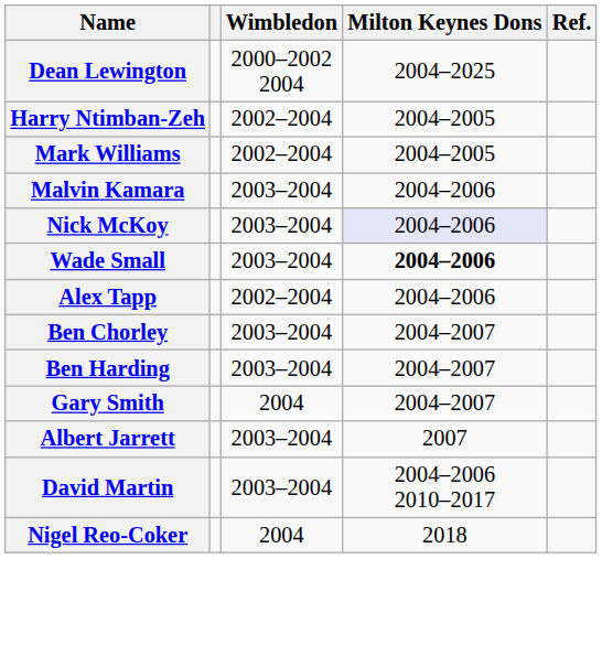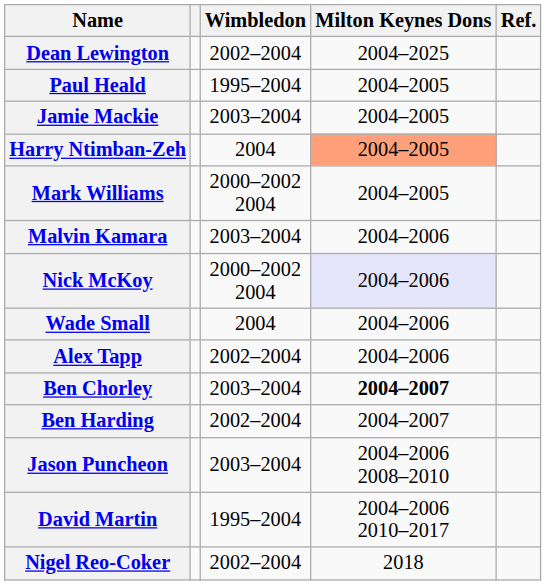 <table class="wikitable plainrowheaders">
 <tr>
 <th scope="col">Name</th>
 <th scope="col"></th>
 <th scope="col">Wimbledon</th>
 <th scope="col">Milton Keynes Dons</th>
 <th scope="col">Ref.</th>
 </tr>
 <tr>
 <th scope="row"> <a href='#'>Dean Lewington</a></th>
 <td></td>
-<td style="text-align:center;">2000–2002<br>2004</td>
+<td style="text-align:center;">2002–2004</td>
 <td style="text-align:center;">2004–2025</td>
+<td style="text-align:center;"></td>
+</tr>
+<tr>
+<th scope="row"> <a href='#'>Paul Heald</a></th>
+<td></td>
+<td style="text-align:center;">1995–2004</td>
+<td style="text-align:center;">2004–2005</td>
+<td style="text-align:center;"></td>
+</tr>
+<tr>
+<th scope="row"> <a href='#'>Jamie Mackie</a></th>
+<td></td>
+<td style="text-align:center;">2003–2004</td>
+<td style="text-align:center;">2004–2005</td>
 <td style="text-align:center;"></td>
 </tr>
 <tr>
 <th scope="row"> <a href='#'>Harry Ntimban-Zeh</a></th>
 <td></td>
-<td style="text-align:center;">2002–2004</td>
-<td style="text-align:center;">2004–2005</td>
+<td style="text-align:center;">2004</td>
+<td style="background: lightsalmon; text-align:center;">2004–2005</td>
 <td style="text-align:center;"></td>
 </tr>
 <tr>
 <th scope="row"> <a href='#'>Mark Williams</a></th>
 <td></td>
-<td style="text-align:center;">2002–2004</td>
+<td style="text-align:center;">2000–2002<br>2004</td>
 <td style="text-align:center;">2004–2005</td>
 <td style="text-align:center;"></td>
 </tr>
 <tr>
 <th scope="row"> <a href='#'>Malvin Kamara</a></th>
 <td></td>
 <td style="text-align:center;">2003–2004</td>
 <td style="text-align:center;">2004–2006</td>
 <td style="text-align:center;"></td>
 </tr>
 <tr>
 <th scope="row"> <a href='#'>Nick McKoy</a></th>
 <td></td>
-<td style="text-align:center;">2003–2004</td>
+<td style="text-align:center;">2000–2002<br>2004</td>
 <td style="background: lavender; text-align:center;">2004–2006</td>
 <td style="text-align:center;"></td>
 </tr>
 <tr>
 <th scope="row"> <a href='#'>Wade Small</a></th>
 <td></td>
-<td style="text-align:center;">2003–2004</td>
-<td style="text-align:center;"><strong>2004–2006</strong></td>
+<td style="text-align:center;">2004</td>
+<td style="text-align:center;">2004–2006</td>
 <td style="text-align:center;"></td>
 </tr>
 <tr>
 <th scope="row"> <a href='#'>Alex Tapp</a></th>
 <td></td>
 <td style="text-align:center;">2002–2004</td>
 <td style="text-align:center;">2004–2006</td>
 <td style="text-align:center;"></td>
 </tr>
 <tr>
 <th scope="row"> <a href='#'>Ben Chorley</a></th>
 <td></td>
 <td style="text-align:center;">2003–2004</td>
-<td style="text-align:center;">2004–2007</td>
+<td style="text-align:center;"><strong>2004–2007</strong></td>
 <td style="text-align:center;"></td>
 </tr>
 <tr>
 <th scope="row"> <a href='#'>Ben Harding</a></th>
 <td></td>
-<td style="text-align:center;">2003–2004</td>
+<td style="text-align:center;">2002–2004</td>
 <td style="text-align:center;">2004–2007</td>
 <td style="text-align:center;"></td>
 </tr>
 <tr>
-<th scope="row"> <a href='#'>Gary Smith</a></th>
-<td></td>
-<td style="text-align:center;">2004</td>
-<td style="text-align:center;">2004–2007</td>
-<td style="text-align:center;"></td>
-</tr>
-<tr>
-<th scope="row"> <a href='#'>Albert Jarrett</a></th>
+<th scope="row"> <a href='#'>Jason Puncheon</a></th>
 <td></td>
 <td style="text-align:center;">2003–2004</td>
-<td style="text-align:center;">2007</td>
+<td style="text-align:center;">2004–2006<br>2008–2010</td>
 <td style="text-align:center;"></td>
 </tr>
 <tr>
 <th scope="row"> <a href='#'>David Martin</a></th>
 <td></td>
-<td style="text-align:center;">2003–2004</td>
+<td style="text-align:center;">1995–2004</td>
 <td style="text-align:center;">2004–2006<br>2010–2017</td>
 <td style="text-align:center;"></td>
 </tr>
 <tr>
 <th scope="row"> <a href='#'>Nigel Reo-Coker</a></th>
 <td></td>
-<td style="text-align:center;">2004</td>
+<td style="text-align:center;">2002–2004</td>
 <td style="text-align:center;">2018</td>
 <td style="text-align:center;"></td>
 </tr>
 </table>
